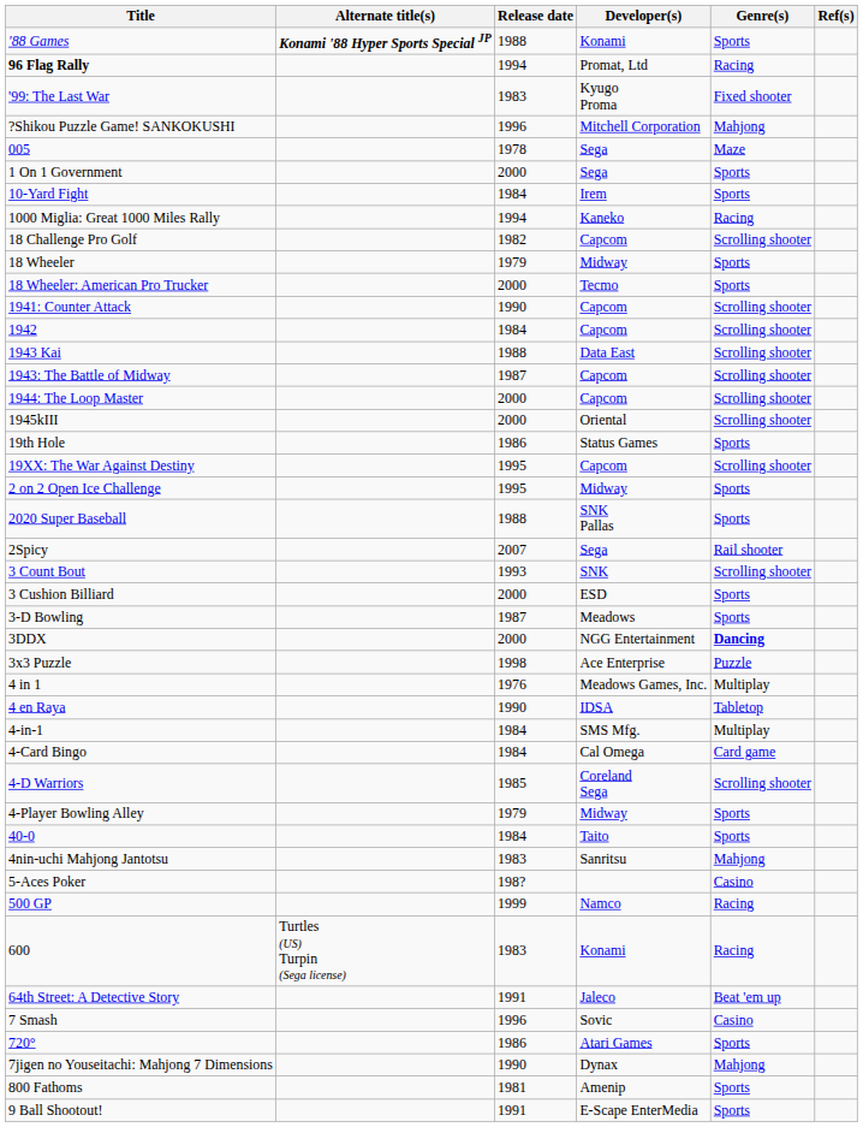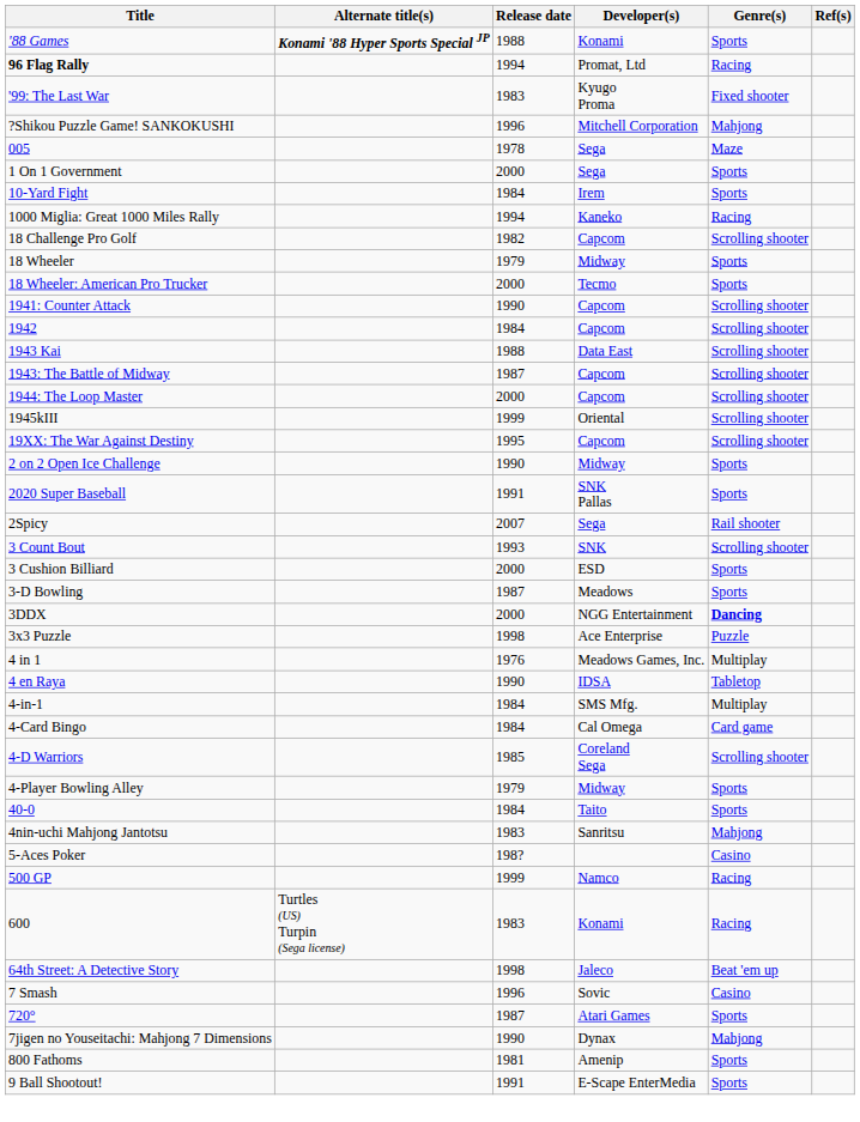 <table class="wikitable plainrowheaders sortable">
 <tr>
 <th>Title</th>
 <th>Alternate title(s)</th>
 <th>Release date</th>
 <th>Developer(s)</th>
 <th>Genre(s)</th>
 <th>Ref(s)</th>
 </tr>
 <tr>
 <td><em><a href='#'>'88 Games</a></em></td>
 <td><strong><em>Konami '88 Hyper Sports Special <sup>JP</sup></em></strong></td>
 <td>1988</td>
 <td><a href='#'>Konami</a></td>
 <td><a href='#'>Sports</a></td>
 <td></td>
 </tr>
 <tr>
 <td><strong>96 Flag Rally<em></td>
 <td></td>
 <td>1994</td>
 <td>Promat, Ltd</td>
 <td><a href='#'>Racing</a></td>
 <td></td>
 </tr>
 <tr>
 <td></em><a href='#'>'99: The Last War</a><em></td>
 <td></td>
 <td>1983</td>
 <td>Kyugo<br>Proma</td>
 <td><a href='#'>Fixed shooter</a></td>
 <td></td>
 </tr>
 <tr>
 <td></em>?Shikou Puzzle Game! SANKOKUSHI<em></td>
 <td></td>
 <td>1996</td>
 <td><a href='#'>Mitchell Corporation</a></td>
 <td><a href='#'>Mahjong</a></td>
 <td></td>
 </tr>
 <tr>
 <td></em><a href='#'>005</a><em></td>
 <td></td>
 <td>1978</td>
 <td><a href='#'>Sega</a></td>
 <td><a href='#'>Maze</a></td>
 <td></td>
 </tr>
 <tr>
 <td></em>1 On 1 Government<em></td>
 <td></td>
 <td>2000</td>
 <td><a href='#'>Sega</a></td>
 <td><a href='#'>Sports</a></td>
 <td></td>
 </tr>
 <tr>
 <td></em><a href='#'>10-Yard Fight</a><em></td>
 <td></td>
 <td>1984</td>
 <td><a href='#'>Irem</a></td>
 <td><a href='#'>Sports</a></td>
 <td></td>
 </tr>
 <tr>
 <td></em>1000 Miglia: Great 1000 Miles Rally<em></td>
 <td></td>
 <td>1994</td>
 <td><a href='#'>Kaneko</a></td>
 <td><a href='#'>Racing</a></td>
 <td></td>
 </tr>
 <tr>
 <td></em>18 Challenge Pro Golf<em></td>
 <td></td>
 <td>1982</td>
 <td><a href='#'>Capcom</a></td>
 <td><a href='#'>Scrolling shooter</a></td>
 <td></td>
 </tr>
 <tr>
 <td></em>18 Wheeler<em></td>
 <td></td>
 <td>1979</td>
 <td><a href='#'>Midway</a></td>
 <td><a href='#'>Sports</a></td>
 <td></td>
 </tr>
 <tr>
 <td></em><a href='#'>18 Wheeler: American Pro Trucker</a><em></td>
 <td></td>
 <td>2000</td>
 <td><a href='#'>Tecmo</a></td>
 <td><a href='#'>Sports</a></td>
 <td></td>
 </tr>
 <tr>
 <td></em><a href='#'>1941: Counter Attack</a><em></td>
 <td></td>
 <td>1990</td>
 <td><a href='#'>Capcom</a></td>
 <td><a href='#'>Scrolling shooter</a></td>
 <td></td>
 </tr>
 <tr>
 <td></em><a href='#'>1942</a><em></td>
 <td></td>
 <td>1984</td>
 <td><a href='#'>Capcom</a></td>
 <td><a href='#'>Scrolling shooter</a></td>
 <td></td>
 </tr>
 <tr>
 <td></em><a href='#'>1943 Kai</a><em></td>
 <td></td>
 <td>1988</td>
 <td><a href='#'>Data East</a></td>
 <td><a href='#'>Scrolling shooter</a></td>
 <td></td>
 </tr>
 <tr>
 <td></em><a href='#'>1943: The Battle of Midway</a><em></td>
 <td></td>
 <td>1987</td>
 <td><a href='#'>Capcom</a></td>
 <td><a href='#'>Scrolling shooter</a></td>
 <td></td>
 </tr>
 <tr>
 <td></em><a href='#'>1944: The Loop Master</a><em></td>
 <td></td>
 <td>2000</td>
 <td><a href='#'>Capcom</a></td>
 <td><a href='#'>Scrolling shooter</a></td>
 <td></td>
 </tr>
 <tr>
 <td></em>1945kIII<em></td>
 <td></td>
-<td>2000</td>
+<td>1999</td>
 <td>Oriental</td>
 <td><a href='#'>Scrolling shooter</a></td>
-<td></td>
-</tr>
-<tr>
-<td></em>19th Hole<em></td>
-<td></td>
-<td>1986</td>
-<td>Status Games</td>
-<td><a href='#'>Sports</a></td>
 <td></td>
 </tr>
 <tr>
 <td></em><a href='#'>19XX: The War Against Destiny</a><em></td>
 <td></td>
 <td>1995</td>
 <td><a href='#'>Capcom</a></td>
 <td><a href='#'>Scrolling shooter</a></td>
 <td></td>
 </tr>
 <tr>
 <td></em><a href='#'>2 on 2 Open Ice Challenge</a><em></td>
 <td></td>
-<td>1995</td>
+<td>1990</td>
 <td><a href='#'>Midway</a></td>
 <td><a href='#'>Sports</a></td>
 <td></td>
 </tr>
 <tr>
 <td></em><a href='#'>2020 Super Baseball</a><em></td>
 <td></td>
-<td>1988</td>
+<td>1991</td>
 <td><a href='#'>SNK</a><br>Pallas</td>
 <td><a href='#'>Sports</a></td>
 <td></td>
 </tr>
 <tr>
 <td></em>2Spicy<em></td>
 <td></td>
 <td>2007</td>
 <td><a href='#'>Sega</a></td>
 <td><a href='#'>Rail shooter</a></td>
 <td></td>
 </tr>
 <tr>
 <td></em><a href='#'>3 Count Bout</a><em></td>
 <td></td>
 <td>1993</td>
 <td><a href='#'>SNK</a></td>
 <td><a href='#'>Scrolling shooter</a></td>
 <td></td>
 </tr>
 <tr>
 <td></em>3 Cushion Billiard<em></td>
 <td></td>
 <td>2000</td>
 <td>ESD</td>
 <td><a href='#'>Sports</a></td>
 <td></td>
 </tr>
 <tr>
 <td></em>3-D Bowling<em></td>
 <td></td>
 <td>1987</td>
 <td>Meadows</td>
 <td><a href='#'>Sports</a></td>
 <td></td>
 </tr>
 <tr>
 <td></em>3DDX<em></td>
 <td></td>
 <td>2000</td>
 <td>NGG Entertainment</td>
 <td><strong><a href='#'>Dancing</a></strong></td>
 <td></td>
 </tr>
 <tr>
 <td></em>3x3 Puzzle<em></td>
 <td></td>
 <td>1998</td>
 <td>Ace Enterprise</td>
 <td><a href='#'>Puzzle</a></td>
 <td></td>
 </tr>
 <tr>
 <td></em>4 in 1<em></td>
 <td></td>
 <td>1976</td>
 <td>Meadows Games, Inc.</td>
 <td>Multiplay</td>
 <td></td>
 </tr>
 <tr>
 <td></em><a href='#'>4 en Raya</a><em></td>
 <td></td>
 <td>1990</td>
 <td><a href='#'>IDSA</a></td>
 <td><a href='#'>Tabletop</a></td>
 <td></td>
 </tr>
 <tr>
 <td></em>4-in-1<em></td>
 <td></td>
 <td>1984</td>
 <td>SMS Mfg.</td>
 <td>Multiplay</td>
 <td></td>
 </tr>
 <tr>
 <td></em>4-Card Bingo<em></td>
 <td></td>
 <td>1984</td>
 <td>Cal Omega</td>
 <td><a href='#'>Card game</a></td>
 <td></td>
 </tr>
 <tr>
 <td></em><a href='#'>4-D Warriors</a><em></td>
 <td></td>
 <td>1985</td>
 <td><a href='#'>Coreland</a><br><a href='#'>Sega</a></td>
 <td><a href='#'>Scrolling shooter</a></td>
 <td></td>
 </tr>
 <tr>
 <td></em>4-Player Bowling Alley<em></td>
 <td></td>
 <td>1979</td>
 <td><a href='#'>Midway</a></td>
 <td><a href='#'>Sports</a></td>
 <td></td>
 </tr>
 <tr>
 <td></em><a href='#'>40-0</a><em></td>
 <td></td>
 <td>1984</td>
 <td><a href='#'>Taito</a></td>
 <td><a href='#'>Sports</a></td>
 <td></td>
 </tr>
 <tr>
 <td></em>4nin-uchi Mahjong Jantotsu<em></td>
 <td></td>
 <td>1983</td>
 <td>Sanritsu</td>
 <td><a href='#'>Mahjong</a></td>
 <td></td>
 </tr>
 <tr>
 <td></em>5-Aces Poker<em></td>
 <td></td>
 <td>198?</td>
 <td></td>
 <td><a href='#'>Casino</a></td>
 <td></td>
 </tr>
 <tr>
 <td></em><a href='#'>500 GP</a><em></td>
 <td></td>
 <td>1999</td>
 <td><a href='#'>Namco</a></td>
 <td><a href='#'>Racing</a></td>
 <td></td>
 </tr>
 <tr>
 <td></em>600<em></td>
 <td><div></em>Turtles<em> <br><small>(US)</small><br></em>Turpin<em><br><small>(Sega license)</small></div></td>
 <td>1983</td>
 <td><a href='#'>Konami</a></td>
 <td><a href='#'>Racing</a></td>
 <td></td>
 </tr>
 <tr>
 <td></em><a href='#'>64th Street: A Detective Story</a><em></td>
 <td></td>
-<td>1991</td>
+<td>1998</td>
 <td><a href='#'>Jaleco</a></td>
 <td><a href='#'>Beat 'em up</a></td>
 <td></td>
 </tr>
 <tr>
 <td></em>7 Smash<em></td>
 <td></td>
 <td>1996</td>
 <td>Sovic</td>
 <td><a href='#'>Casino</a></td>
 <td></td>
 </tr>
 <tr>
 <td></em><a href='#'>720°</a><em></td>
 <td></td>
-<td>1986</td>
+<td>1987</td>
 <td><a href='#'>Atari Games</a></td>
 <td><a href='#'>Sports</a></td>
 <td></td>
 </tr>
 <tr>
 <td></em>7jigen no Youseitachi: Mahjong 7 Dimensions<em></td>
 <td></td>
 <td>1990</td>
 <td>Dynax</td>
 <td><a href='#'>Mahjong</a></td>
 <td></td>
 </tr>
 <tr>
 <td></em>800 Fathoms<em></td>
 <td></td>
 <td>1981</td>
 <td>Amenip</td>
 <td><a href='#'>Sports</a></td>
 <td></td>
 </tr>
 <tr>
 <td></em>9 Ball Shootout!<em></td>
 <td></td>
 <td>1991</td>
 <td>E-Scape EnterMedia</td>
 <td><a href='#'>Sports</a></td>
 <td></td>
 </tr>
 </table>
